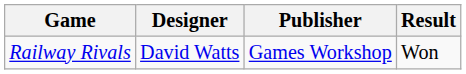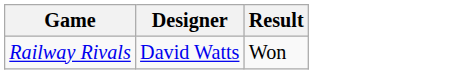 <table class="wikitable">
 <tr>
 <th>Game</th>
 <th>Designer</th>
-<th>Publisher</th>
 <th>Result</th>
 </tr>
 <tr>
 <td><em><a href='#'>Railway Rivals</a></em></td>
 <td><a href='#'>David Watts</a></td>
-<td><a href='#'>Games Workshop</a></td>
 <td>Won</td>
 </tr>
 </table>
